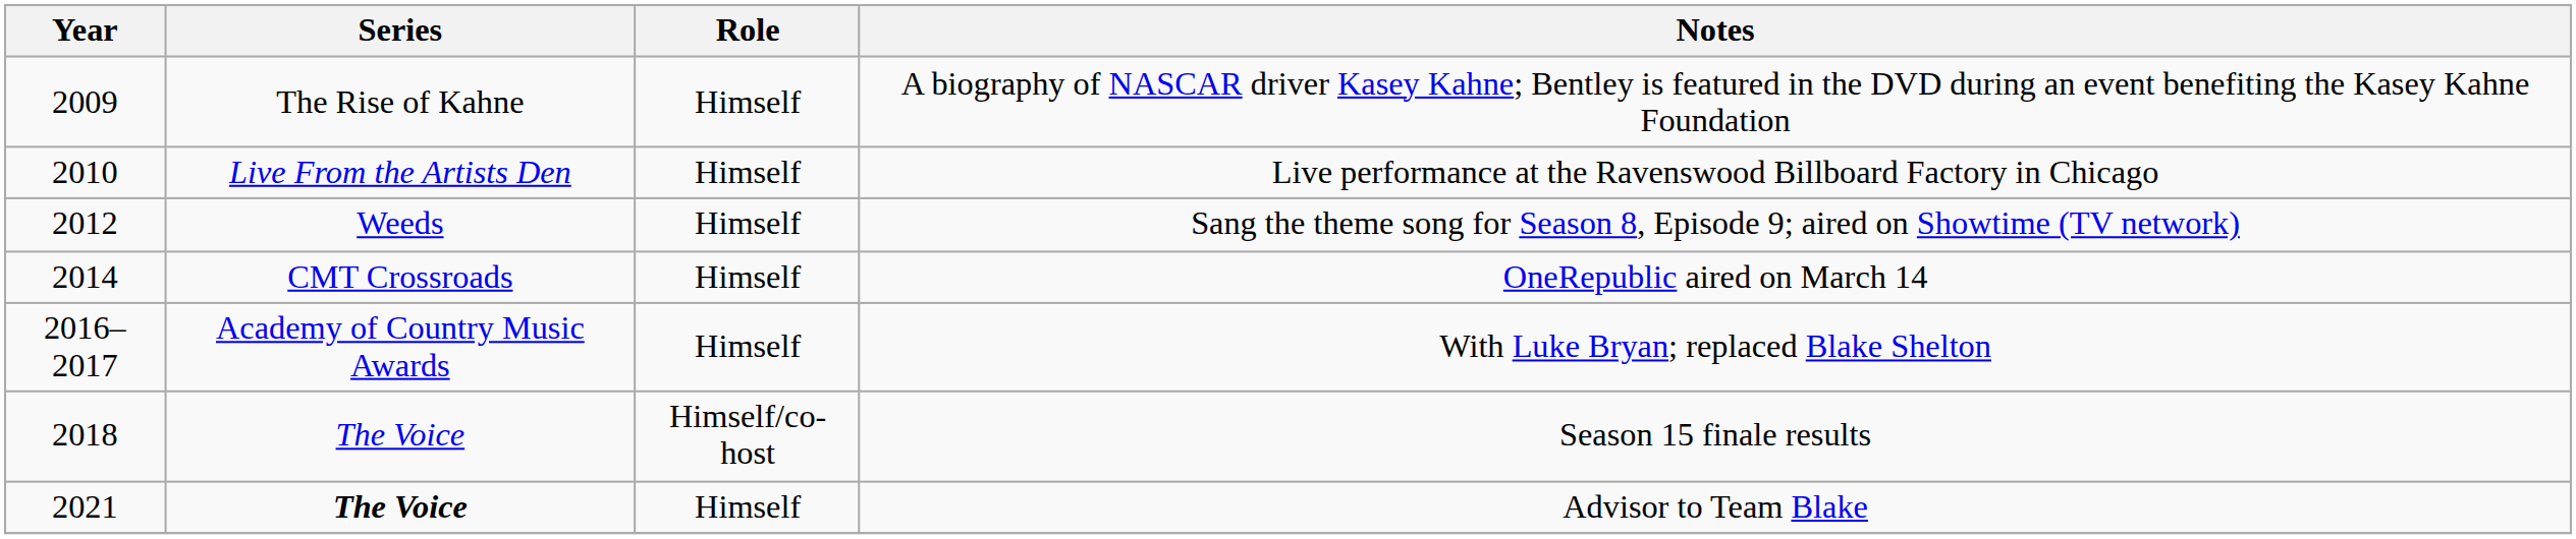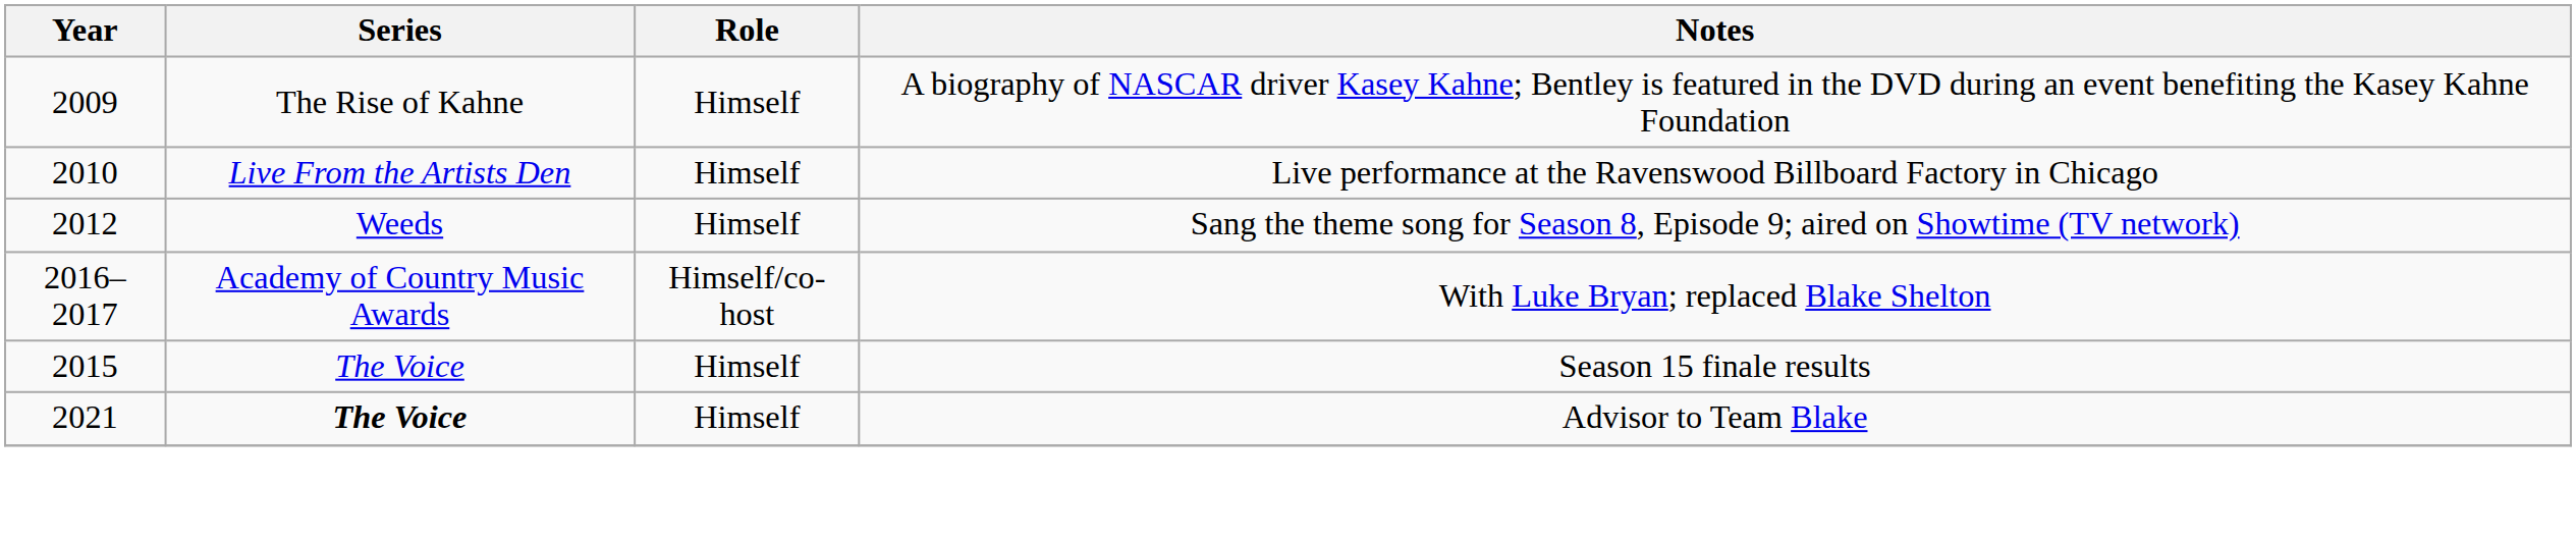 <table class="wikitable" style="text-align:center;">
 <tr>
 <th>Year</th>
 <th>Series</th>
 <th>Role</th>
 <th>Notes</th>
 </tr>
 <tr>
 <td>2009</td>
 <td>The Rise of Kahne</td>
 <td>Himself</td>
 <td>A biography of <a href='#'>NASCAR</a> driver <a href='#'>Kasey Kahne</a>; Bentley is featured in the DVD during an event benefiting the Kasey Kahne Foundation</td>
 </tr>
 <tr>
 <td>2010</td>
 <td><em><a href='#'>Live From the Artists Den</a></em></td>
 <td>Himself</td>
 <td>Live performance at the Ravenswood Billboard Factory in Chicago</td>
 </tr>
 <tr>
 <td>2012</td>
 <td><a href='#'>Weeds</a></td>
 <td>Himself</td>
 <td>Sang the theme song for <a href='#'>Season 8</a>, Episode 9; aired on <a href='#'>Showtime (TV network)</a></td>
 </tr>
 <tr>
-<td>2014</td>
-<td><a href='#'>CMT Crossroads</a></td>
-<td>Himself</td>
-<td><a href='#'>OneRepublic</a> aired on March 14</td>
-</tr>
-<tr>
 <td>2016–2017</td>
 <td><a href='#'>Academy of Country Music Awards</a></td>
-<td>Himself</td>
+<td>Himself/co-host</td>
 <td>With <a href='#'>Luke Bryan</a>; replaced <a href='#'>Blake Shelton</a></td>
 </tr>
 <tr>
-<td>2018</td>
+<td>2015</td>
 <td><em><a href='#'>The Voice</a></em></td>
-<td>Himself/co-host</td>
+<td>Himself</td>
 <td>Season 15 finale results</td>
 </tr>
 <tr>
 <td>2021</td>
 <td><strong><em>The Voice</em></strong></td>
 <td>Himself</td>
 <td>Advisor to Team <a href='#'>Blake</a></td>
 </tr>
 <tr>
 </tr>
 </table>
